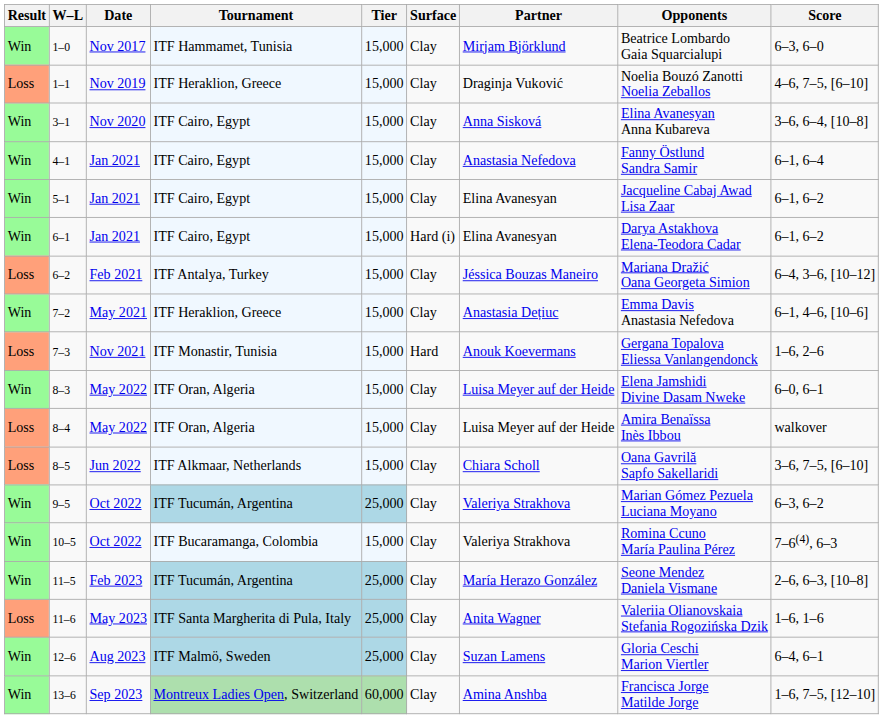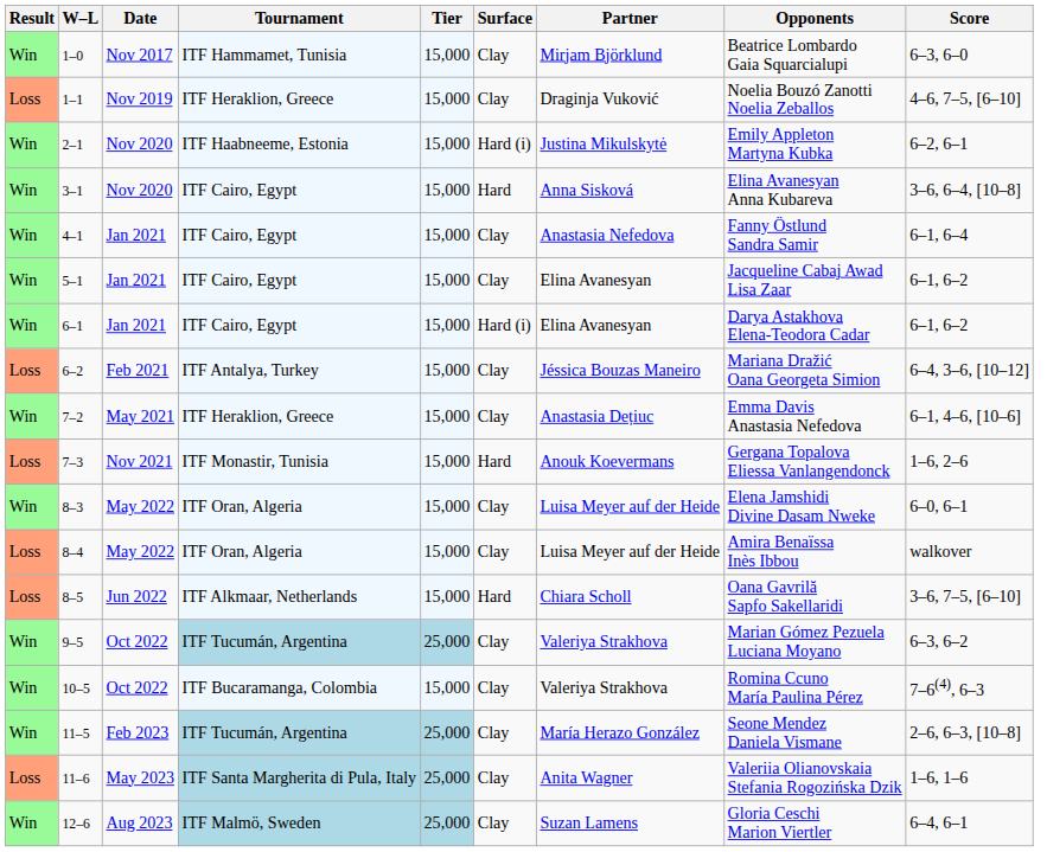 <table class="sortable wikitable">
 <tr>
 <th>Result</th>
 <th class="unsortable">W–L</th>
 <th>Date</th>
 <th>Tournament</th>
 <th>Tier</th>
 <th>Surface</th>
 <th>Partner</th>
 <th>Opponents</th>
 <th class="unsortable">Score</th>
 </tr>
 <tr>
 <td style="background:#98fb98;">Win</td>
 <td><small>1–0</small></td>
 <td><a href='#'>Nov 2017</a></td>
 <td style="background:#f0f8ff;">ITF Hammamet, Tunisia</td>
 <td style="background:#f0f8ff;">15,000</td>
 <td>Clay</td>
 <td> <a href='#'>Mirjam Björklund</a></td>
 <td> Beatrice Lombardo <br>  Gaia Squarcialupi</td>
 <td>6–3, 6–0</td>
 </tr>
 <tr>
 <td style="background:#ffa07a;">Loss</td>
 <td><small>1–1</small></td>
 <td><a href='#'>Nov 2019</a></td>
 <td style="background:#f0f8ff;">ITF Heraklion, Greece</td>
 <td style="background:#f0f8ff;">15,000</td>
 <td>Clay</td>
 <td> Draginja Vuković</td>
 <td> Noelia Bouzó Zanotti <br>  <a href='#'>Noelia Zeballos</a></td>
 <td>4–6, 7–5, [6–10]</td>
 </tr>
 <tr>
 <td style="background:#98fb98;">Win</td>
+<td><small>2–1</small></td>
+<td><a href='#'>Nov 2020</a></td>
+<td style="background:#f0f8ff;">ITF Haabneeme, Estonia</td>
+<td style="background:#f0f8ff;">15,000</td>
+<td>Hard (i)</td>
+<td> <a href='#'>Justina Mikulskytė</a></td>
+<td> <a href='#'>Emily Appleton</a> <br>  <a href='#'>Martyna Kubka</a></td>
+<td>6–2, 6–1</td>
+</tr>
+<tr>
+<td style="background:#98fb98;">Win</td>
 <td><small>3–1</small></td>
 <td><a href='#'>Nov 2020</a></td>
 <td style="background:#f0f8ff;">ITF Cairo, Egypt</td>
 <td style="background:#f0f8ff;">15,000</td>
-<td>Clay</td>
+<td>Hard</td>
 <td> <a href='#'>Anna Sisková</a></td>
 <td> <a href='#'>Elina Avanesyan</a> <br>  Anna Kubareva</td>
 <td>3–6, 6–4, [10–8]</td>
 </tr>
 <tr>
 <td style="background:#98fb98;">Win</td>
 <td><small>4–1</small></td>
 <td><a href='#'>Jan 2021</a></td>
 <td style="background:#f0f8ff;">ITF Cairo, Egypt</td>
 <td style="background:#f0f8ff;">15,000</td>
 <td>Clay</td>
 <td> <a href='#'>Anastasia Nefedova</a></td>
 <td> <a href='#'>Fanny Östlund</a> <br>  <a href='#'>Sandra Samir</a></td>
 <td>6–1, 6–4</td>
 </tr>
 <tr>
 <td style="background:#98fb98;">Win</td>
 <td><small>5–1</small></td>
 <td><a href='#'>Jan 2021</a></td>
 <td style="background:#f0f8ff;">ITF Cairo, Egypt</td>
 <td style="background:#f0f8ff;">15,000</td>
 <td>Clay</td>
 <td> Elina Avanesyan</td>
 <td> <a href='#'>Jacqueline Cabaj Awad</a> <br>  <a href='#'>Lisa Zaar</a></td>
 <td>6–1, 6–2</td>
 </tr>
 <tr>
 <td style="background:#98fb98;">Win</td>
 <td><small>6–1</small></td>
 <td><a href='#'>Jan 2021</a></td>
 <td style="background:#f0f8ff;">ITF Cairo, Egypt</td>
 <td style="background:#f0f8ff;">15,000</td>
 <td>Hard (i)</td>
 <td> Elina Avanesyan</td>
 <td> <a href='#'>Darya Astakhova</a> <br>  <a href='#'>Elena-Teodora Cadar</a></td>
 <td>6–1, 6–2</td>
 </tr>
 <tr>
 <td style="background:#ffa07a;">Loss</td>
 <td><small>6–2</small></td>
 <td><a href='#'>Feb 2021</a></td>
 <td style="background:#f0f8ff;">ITF Antalya, Turkey</td>
 <td style="background:#f0f8ff;">15,000</td>
 <td>Clay</td>
 <td> <a href='#'>Jéssica Bouzas Maneiro</a></td>
 <td> <a href='#'>Mariana Dražić</a> <br>  <a href='#'>Oana Georgeta Simion</a></td>
 <td>6–4, 3–6, [10–12]</td>
 </tr>
 <tr>
 <td style="background:#98fb98;">Win</td>
 <td><small>7–2</small></td>
 <td><a href='#'>May 2021</a></td>
 <td style=background:#f0f8ff;>ITF Heraklion, Greece</td>
 <td style=background:#f0f8ff;>15,000</td>
 <td>Clay</td>
 <td> <a href='#'>Anastasia Dețiuc</a></td>
 <td> <a href='#'>Emma Davis</a> <br>  Anastasia Nefedova</td>
 <td>6–1, 4–6, [10–6]</td>
 </tr>
 <tr>
 <td style="background:#ffa07a;">Loss</td>
 <td><small>7–3</small></td>
 <td><a href='#'>Nov 2021</a></td>
 <td style="background:#f0f8ff;">ITF Monastir, Tunisia</td>
 <td style="background:#f0f8ff;">15,000</td>
 <td>Hard</td>
 <td> <a href='#'>Anouk Koevermans</a></td>
 <td> <a href='#'>Gergana Topalova</a> <br>  <a href='#'>Eliessa Vanlangendonck</a></td>
 <td>1–6, 2–6</td>
 </tr>
 <tr>
 <td style="background:#98fb98;">Win</td>
 <td><small>8–3</small></td>
 <td><a href='#'>May 2022</a></td>
 <td style="background:#f0f8ff;">ITF Oran, Algeria</td>
 <td style="background:#f0f8ff;">15,000</td>
 <td>Clay</td>
 <td> <a href='#'>Luisa Meyer auf der Heide</a></td>
 <td> <a href='#'>Elena Jamshidi</a> <br>  <a href='#'>Divine Dasam Nweke</a></td>
 <td>6–0, 6–1</td>
 </tr>
 <tr>
 <td style="background:#ffa07a;">Loss</td>
 <td><small>8–4</small></td>
 <td><a href='#'>May 2022</a></td>
 <td style="background:#f0f8ff;">ITF Oran, Algeria</td>
 <td style="background:#f0f8ff;">15,000</td>
 <td>Clay</td>
 <td> Luisa Meyer auf der Heide</td>
 <td> <a href='#'>Amira Benaïssa</a> <br>  <a href='#'>Inès Ibbou</a></td>
 <td>walkover</td>
 </tr>
 <tr>
 <td style="background:#ffa07a;">Loss</td>
 <td><small>8–5</small></td>
 <td><a href='#'>Jun 2022</a></td>
 <td style="background:#f0f8ff;">ITF Alkmaar, Netherlands</td>
 <td style="background:#f0f8ff;">15,000</td>
-<td>Clay</td>
+<td>Hard</td>
 <td> <a href='#'>Chiara Scholl</a></td>
 <td> <a href='#'>Oana Gavrilă</a> <br>  <a href='#'>Sapfo Sakellaridi</a></td>
 <td>3–6, 7–5, [6–10]</td>
 </tr>
 <tr>
 <td style="background:#98fb98;">Win</td>
 <td><small>9–5</small></td>
 <td><a href='#'>Oct 2022</a></td>
 <td style="background:lightblue;">ITF Tucumán, Argentina</td>
 <td style="background:lightblue;">25,000</td>
 <td>Clay</td>
 <td> <a href='#'>Valeriya Strakhova</a></td>
 <td> <a href='#'>Marian Gómez Pezuela</a> <br>  <a href='#'>Luciana Moyano</a></td>
 <td>6–3, 6–2</td>
 </tr>
 <tr>
 <td style="background:#98fb98;">Win</td>
 <td><small>10–5</small></td>
 <td><a href='#'>Oct 2022</a></td>
 <td style="background:#f0f8ff;">ITF Bucaramanga, Colombia</td>
 <td style="background:#f0f8ff;">15,000</td>
 <td>Clay</td>
 <td> Valeriya Strakhova</td>
 <td> <a href='#'>Romina Ccuno</a> <br>  <a href='#'>María Paulina Pérez</a></td>
 <td>7–6<sup>(4)</sup>, 6–3</td>
 </tr>
 <tr>
 <td style="background:#98fb98;">Win</td>
 <td><small>11–5</small></td>
 <td><a href='#'>Feb 2023</a></td>
 <td style="background:lightblue;">ITF Tucumán, Argentina</td>
 <td style="background:lightblue;">25,000</td>
 <td>Clay</td>
 <td> <a href='#'>María Herazo González</a></td>
 <td> <a href='#'>Seone Mendez</a> <br>  <a href='#'>Daniela Vismane</a></td>
 <td>2–6, 6–3, [10–8]</td>
 </tr>
 <tr>
 <td style="background:#ffa07a;">Loss</td>
 <td><small>11–6</small></td>
 <td><a href='#'>May 2023</a></td>
 <td style="background:lightblue;">ITF Santa Margherita di Pula, Italy</td>
 <td style="background:lightblue;">25,000</td>
 <td>Clay</td>
 <td> <a href='#'>Anita Wagner</a></td>
 <td> <a href='#'>Valeriia Olianovskaia</a> <br>  <a href='#'>Stefania Rogozińska Dzik</a></td>
 <td>1–6, 1–6</td>
 </tr>
 <tr>
 <td style="background:#98fb98;">Win</td>
 <td><small>12–6</small></td>
 <td><a href='#'>Aug 2023</a></td>
 <td style="background:lightblue;">ITF Malmö, Sweden</td>
 <td style="background:lightblue;">25,000</td>
 <td>Clay</td>
 <td> <a href='#'>Suzan Lamens</a></td>
 <td> <a href='#'>Gloria Ceschi</a> <br>  <a href='#'>Marion Viertler</a></td>
 <td>6–4, 6–1</td>
 </tr>
-<tr>
-<td style="background:#98fb98;">Win</td>
-<td><small>13–6</small></td>
-<td><a href='#'>Sep 2023</a></td>
-<td style="background:#addfad"><a href='#'>Montreux Ladies Open</a>, Switzerland</td>
-<td style="background:#addfad">60,000</td>
-<td>Clay</td>
-<td> <a href='#'>Amina Anshba</a></td>
-<td> <a href='#'>Francisca Jorge</a> <br>  <a href='#'>Matilde Jorge</a></td>
-<td>1–6, 7–5, [12–10]</td>
-</tr>
 </table>
